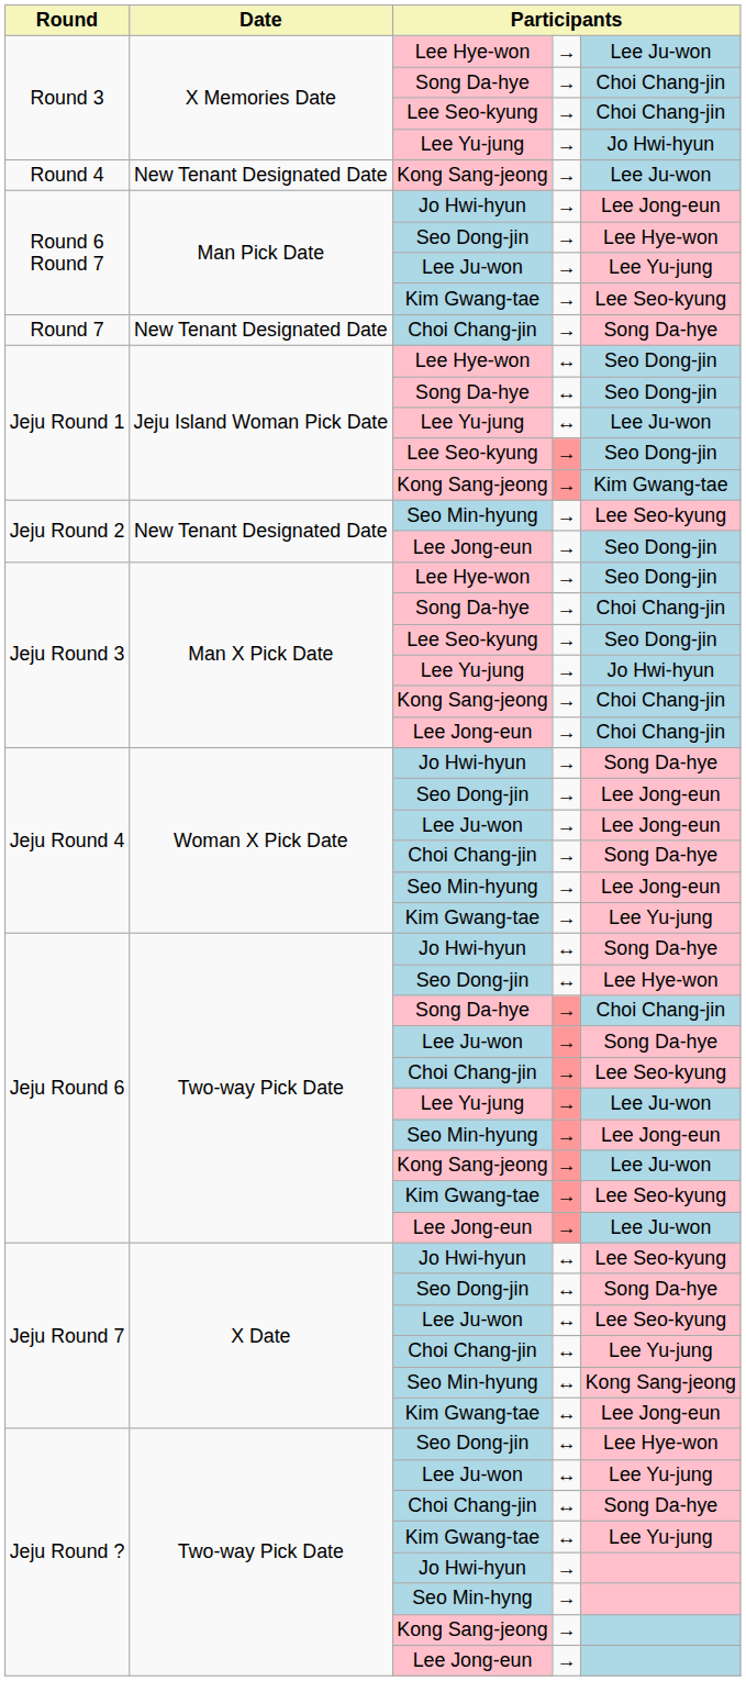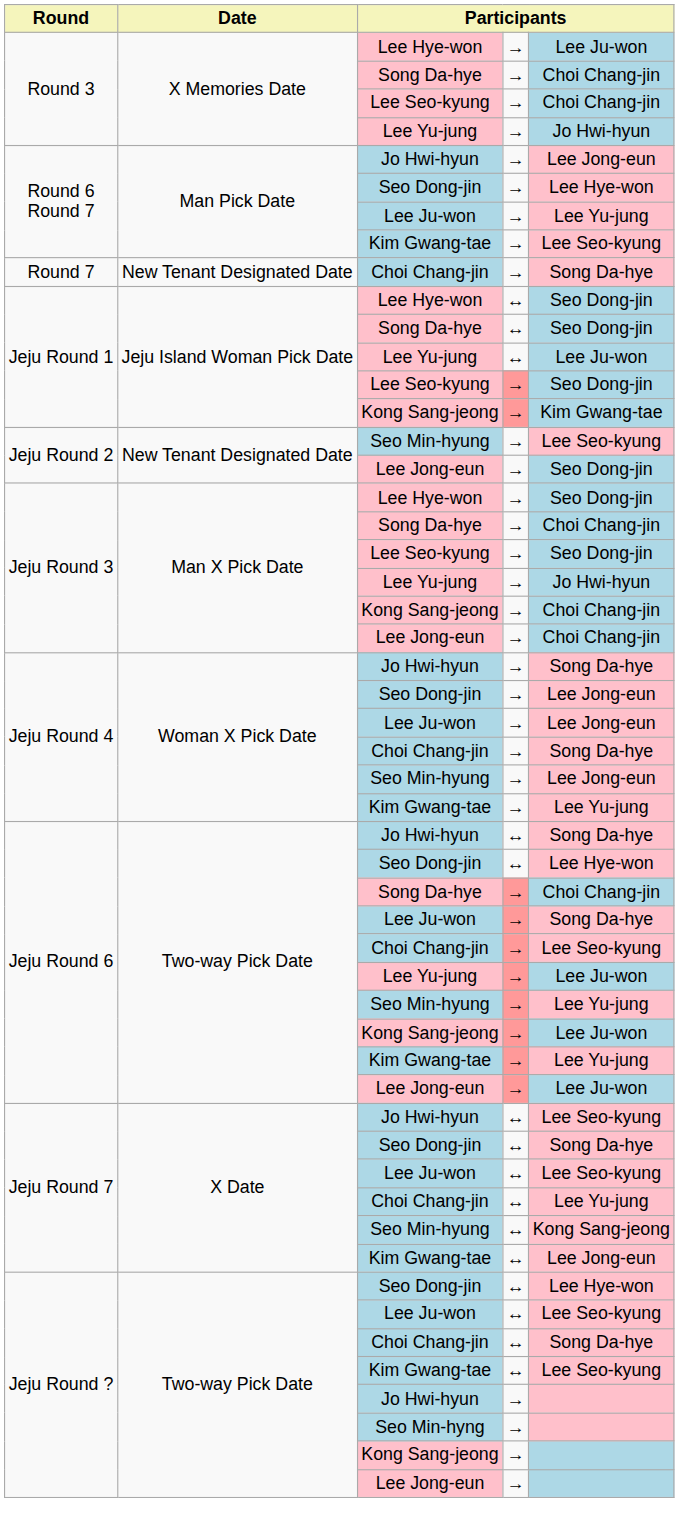 <table class="wikitable plainrowheaders" style="text-align:center">
 <tr style="background:#f5f5bc; font-weight:bold">
 <td>Round</td>
 <td>Date</td>
 <td colspan="3">Participants</td>
 </tr>
 <tr>
 <td rowspan="4">Round 3</td>
 <td rowspan="4">X Memories Date</td>
 <td style="background-color:pink">Lee Hye-won</td>
 <td>→</td>
 <td style="background-color:lightblue">Lee Ju-won</td>
 </tr>
 <tr>
 <td style="background-color:pink">Song Da-hye</td>
 <td>→</td>
 <td style="background-color:lightblue">Choi Chang-jin</td>
 </tr>
 <tr>
 <td style="background-color:pink">Lee Seo-kyung</td>
 <td>→</td>
 <td style="background-color:lightblue">Choi Chang-jin</td>
 </tr>
 <tr>
 <td style="background-color:pink">Lee Yu-jung</td>
 <td>→</td>
 <td style="background-color:lightblue">Jo Hwi-hyun</td>
-</tr>
-<tr>
-<td>Round 4</td>
-<td>New Tenant Designated Date</td>
-<td style="background-color:pink">Kong Sang-jeong</td>
-<td>→</td>
-<td style="background-color:lightblue">Lee Ju-won</td>
 </tr>
 <tr>
 <td rowspan="4">Round 6<br>Round 7</td>
 <td rowspan="4">Man Pick Date</td>
 <td style="background-color:lightblue">Jo Hwi-hyun</td>
 <td>→</td>
 <td style="background-color:pink">Lee Jong-eun</td>
 </tr>
 <tr>
 <td style="background-color:lightblue">Seo Dong-jin</td>
 <td>→</td>
 <td style="background-color:pink">Lee Hye-won</td>
 </tr>
 <tr>
 <td style="background-color:lightblue">Lee Ju-won</td>
 <td>→</td>
 <td style="background-color:pink">Lee Yu-jung</td>
 </tr>
 <tr>
 <td style="background-color:lightblue">Kim Gwang-tae</td>
 <td>→</td>
 <td style="background-color:pink">Lee Seo-kyung</td>
 </tr>
 <tr>
 <td>Round 7</td>
 <td>New Tenant Designated Date</td>
 <td style="background-color:lightblue">Choi Chang-jin</td>
 <td>→</td>
 <td style="background-color:pink">Song Da-hye</td>
 </tr>
 <tr>
 <td rowspan="5">Jeju Round 1</td>
 <td rowspan="5">Jeju Island Woman Pick Date</td>
 <td style="background-color:pink">Lee Hye-won</td>
 <td>↔</td>
 <td style="background-color:lightblue">Seo Dong-jin</td>
 </tr>
 <tr>
 <td style="background-color:pink">Song Da-hye</td>
 <td>↔</td>
 <td style="background-color:lightblue">Seo Dong-jin</td>
 </tr>
 <tr>
 <td style="background-color:pink">Lee Yu-jung</td>
 <td>↔</td>
 <td style="background-color:lightblue">Lee Ju-won</td>
 </tr>
 <tr>
 <td style="background-color:pink">Lee Seo-kyung</td>
 <td style="background-color:#FF9999">→</td>
 <td style="background-color:lightblue">Seo Dong-jin</td>
 </tr>
 <tr>
 <td style="background-color:pink">Kong Sang-jeong</td>
 <td style="background-color:#FF9999">→</td>
 <td style="background-color:lightblue">Kim Gwang-tae</td>
 </tr>
 <tr>
 <td rowspan="2">Jeju Round 2</td>
 <td rowspan="2">New Tenant Designated Date</td>
 <td style="background-color:lightblue">Seo Min-hyung</td>
 <td>→</td>
 <td style="background-color:pink">Lee Seo-kyung</td>
 </tr>
 <tr>
 <td style="background-color:pink">Lee Jong-eun</td>
 <td>→</td>
 <td style="background-color:lightblue">Seo Dong-jin</td>
 </tr>
 <tr>
 <td rowspan="6">Jeju Round 3</td>
 <td rowspan="6">Man X Pick Date<br></td>
 <td style="background-color:pink">Lee Hye-won<br></td>
 <td>→</td>
 <td style="background-color:lightblue">Seo Dong-jin</td>
 </tr>
 <tr>
 <td style="background-color:pink">Song Da-hye<br></td>
 <td>→</td>
 <td style="background-color:lightblue">Choi Chang-jin</td>
 </tr>
 <tr>
 <td style="background-color:pink">Lee Seo-kyung<br></td>
 <td>→</td>
 <td style="background-color:lightblue">Seo Dong-jin</td>
 </tr>
 <tr>
 <td style="background-color:pink">Lee Yu-jung<br></td>
 <td>→</td>
 <td style="background-color:lightblue">Jo Hwi-hyun</td>
 </tr>
 <tr>
 <td style="background-color:pink">Kong Sang-jeong<br></td>
 <td>→</td>
 <td style="background-color:lightblue">Choi Chang-jin</td>
 </tr>
 <tr>
 <td style="background-color:pink">Lee Jong-eun<br></td>
 <td>→</td>
 <td style="background-color:lightblue">Choi Chang-jin</td>
 </tr>
 <tr>
 <td rowspan="6">Jeju Round 4</td>
 <td rowspan="6">Woman X Pick Date<br></td>
 <td style="background-color:lightblue">Jo Hwi-hyun<br></td>
 <td>→</td>
 <td style="background-color:pink">Song Da-hye</td>
 </tr>
 <tr>
 <td style="background-color:lightblue">Seo Dong-jin<br></td>
 <td>→</td>
 <td style="background-color:pink">Lee Jong-eun</td>
 </tr>
 <tr>
 <td style="background-color:lightblue">Lee Ju-won<br></td>
 <td>→</td>
 <td style="background-color:pink">Lee Jong-eun</td>
 </tr>
 <tr>
 <td style="background-color:lightblue">Choi Chang-jin<br></td>
 <td>→</td>
 <td style="background-color:pink">Song Da-hye</td>
 </tr>
 <tr>
 <td style="background-color:lightblue">Seo Min-hyung<br></td>
 <td>→</td>
 <td style="background-color:pink">Lee Jong-eun</td>
 </tr>
 <tr>
 <td style="background-color:lightblue">Kim Gwang-tae<br></td>
 <td>→</td>
 <td style="background-color:pink">Lee Yu-jung</td>
 </tr>
 <tr>
 <td rowspan="10">Jeju Round 6</td>
 <td rowspan="10">Two-way Pick Date</td>
 <td style="background-color:lightblue">Jo Hwi-hyun</td>
 <td>↔</td>
 <td style="background-color:pink">Song Da-hye</td>
 </tr>
 <tr>
 <td style="background-color:lightblue">Seo Dong-jin</td>
 <td>↔</td>
 <td style="background-color:pink">Lee Hye-won</td>
 </tr>
 <tr>
 <td style="background-color:pink">Song Da-hye</td>
 <td style="background-color:#FF9999">→</td>
 <td style="background-color:lightblue">Choi Chang-jin</td>
 </tr>
 <tr>
 <td style="background-color:lightblue">Lee Ju-won</td>
 <td style="background-color:#FF9999">→</td>
 <td style="background-color:pink">Song Da-hye</td>
 </tr>
 <tr>
 <td style="background-color:lightblue">Choi Chang-jin</td>
 <td style="background-color:#FF9999">→</td>
 <td style="background-color:pink">Lee Seo-kyung</td>
 </tr>
 <tr>
 <td style="background-color:pink">Lee Yu-jung</td>
 <td style="background-color:#FF9999">→</td>
 <td style="background-color:lightblue">Lee Ju-won</td>
 </tr>
 <tr>
 <td style="background-color:lightblue">Seo Min-hyung</td>
 <td style="background-color:#FF9999">→</td>
-<td style="background-color:pink">Lee Jong-eun</td>
+<td style="background-color:pink">Lee Yu-jung</td>
 </tr>
 <tr>
 <td style="background-color:pink">Kong Sang-jeong</td>
 <td style="background-color:#FF9999">→</td>
 <td style="background-color:lightblue">Lee Ju-won</td>
 </tr>
 <tr>
 <td style="background-color:lightblue">Kim Gwang-tae</td>
 <td style="background-color:#FF9999">→</td>
-<td style="background-color:pink">Lee Seo-kyung</td>
+<td style="background-color:pink">Lee Yu-jung</td>
 </tr>
 <tr>
 <td style="background-color:pink">Lee Jong-eun</td>
 <td style="background-color:#FF9999">→</td>
 <td style="background-color:lightblue">Lee Ju-won</td>
 </tr>
 <tr>
 <td rowspan="6">Jeju Round 7</td>
 <td rowspan="6">X Date</td>
 <td style="background-color:lightblue">Jo Hwi-hyun</td>
 <td>↔</td>
 <td style="background-color:pink">Lee Seo-kyung</td>
 </tr>
 <tr>
 <td style="background-color:lightblue">Seo Dong-jin</td>
 <td>↔</td>
 <td style="background-color:pink">Song Da-hye</td>
 </tr>
 <tr>
 <td style="background-color:lightblue">Lee Ju-won</td>
 <td>↔</td>
 <td style="background-color:pink">Lee Seo-kyung</td>
 </tr>
 <tr>
 <td style="background-color:lightblue">Choi Chang-jin</td>
 <td>↔</td>
 <td style="background-color:pink">Lee Yu-jung</td>
 </tr>
 <tr>
 <td style="background-color:lightblue">Seo Min-hyung</td>
 <td>↔</td>
 <td style="background-color:pink">Kong Sang-jeong</td>
 </tr>
 <tr>
 <td style="background-color:lightblue">Kim Gwang-tae</td>
 <td>↔</td>
 <td style="background-color:pink">Lee Jong-eun</td>
 </tr>
 <tr>
 <td rowspan="8">Jeju Round ?</td>
 <td rowspan="8">Two-way Pick Date</td>
 <td style="background-color:lightblue">Seo Dong-jin</td>
 <td>↔</td>
 <td style="background-color:pink">Lee Hye-won</td>
 </tr>
 <tr>
 <td style="background-color:lightblue">Lee Ju-won</td>
 <td>↔</td>
-<td style="background-color:pink">Lee Yu-jung</td>
+<td style="background-color:pink">Lee Seo-kyung</td>
 </tr>
 <tr>
 <td style="background-color:lightblue">Choi Chang-jin</td>
 <td>↔</td>
 <td style="background-color:pink">Song Da-hye</td>
 </tr>
 <tr>
 <td style="background-color:lightblue">Kim Gwang-tae</td>
 <td>↔</td>
-<td style="background-color:pink">Lee Yu-jung</td>
+<td style="background-color:pink">Lee Seo-kyung</td>
 </tr>
 <tr>
 <td style="background-color:lightblue">Jo Hwi-hyun</td>
 <td>→</td>
 <td style="background-color:pink"></td>
 </tr>
 <tr>
 <td style="background-color:lightblue">Seo Min-hyng</td>
 <td>→</td>
 <td style="background-color:pink"></td>
 </tr>
 <tr>
 <td style="background-color:pink">Kong Sang-jeong</td>
 <td>→</td>
 <td style="background-color:lightblue"></td>
 </tr>
 <tr>
 <td style="background-color:pink">Lee Jong-eun</td>
 <td>→</td>
 <td style="background-color:lightblue"></td>
 </tr>
 </table>
